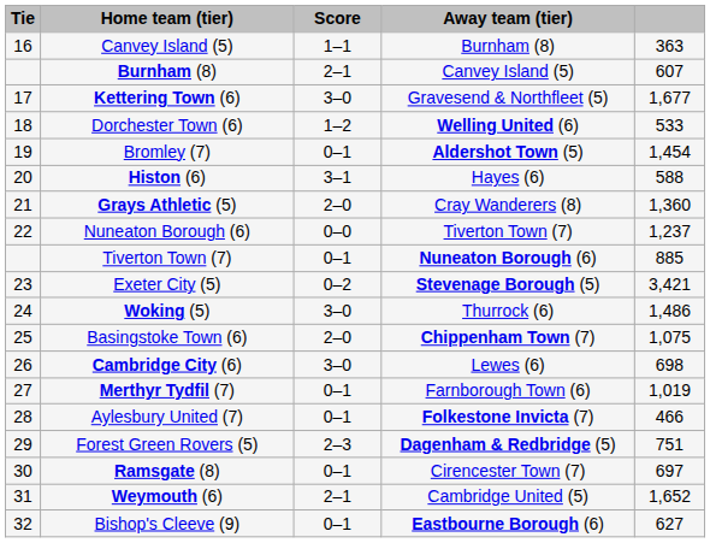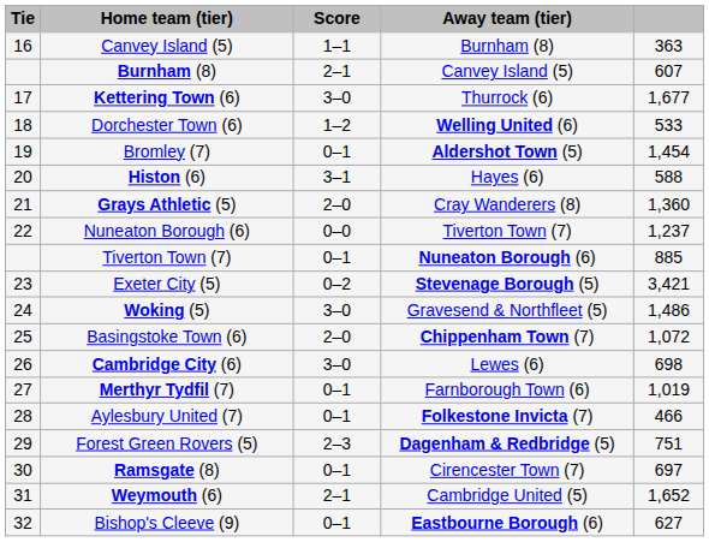 <table class="wikitable" style="width: 600px; background:WhiteSmoke; text-align:center; font-size:90%">
 <tr>
 <td scope="col" style="width:  5.00%; background:silver;"><strong>Tie</strong></td>
 <td scope="col" style="width: 36.25%; background:silver;"><strong>Home team (tier)</strong></td>
 <td scope="col" style="width: 12.50%; background:silver;"><strong>Score</strong></td>
 <td scope="col" style="width: 36.25%; background:silver;"><strong>Away team (tier)</strong></td>
 <td scope="col" style="width: 10.00%; background:silver;"><strong></strong></td>
 </tr>
 <tr>
 <td>16</td>
 <td><a href='#'>Canvey Island</a> (5)</td>
 <td>1–1</td>
 <td><a href='#'>Burnham</a> (8)</td>
 <td>363</td>
 </tr>
 <tr>
 <td><em></em></td>
 <td><strong><a href='#'>Burnham</a></strong> (8)</td>
 <td>2–1</td>
 <td><a href='#'>Canvey Island</a> (5)</td>
 <td>607</td>
 </tr>
 <tr>
 <td>17</td>
 <td><strong><a href='#'>Kettering Town</a></strong> (6)</td>
 <td>3–0</td>
-<td><a href='#'>Gravesend & Northfleet</a> (5)</td>
+<td><a href='#'>Thurrock</a> (6)</td>
 <td>1,677</td>
 </tr>
 <tr>
 <td>18</td>
 <td><a href='#'>Dorchester Town</a> (6)</td>
 <td>1–2</td>
 <td><strong><a href='#'>Welling United</a></strong> (6)</td>
 <td>533</td>
 </tr>
 <tr>
 <td>19</td>
 <td><a href='#'>Bromley</a> (7)</td>
 <td>0–1</td>
 <td><strong><a href='#'>Aldershot Town</a></strong> (5)</td>
 <td>1,454</td>
 </tr>
 <tr>
 <td>20</td>
 <td><strong><a href='#'>Histon</a></strong> (6)</td>
 <td>3–1</td>
 <td><a href='#'>Hayes</a> (6)</td>
 <td>588</td>
 </tr>
 <tr>
 <td>21</td>
 <td><strong><a href='#'>Grays Athletic</a></strong> (5)</td>
 <td>2–0</td>
 <td><a href='#'>Cray Wanderers</a> (8)</td>
 <td>1,360</td>
 </tr>
 <tr>
 <td>22</td>
 <td><a href='#'>Nuneaton Borough</a> (6)</td>
 <td>0–0</td>
 <td><a href='#'>Tiverton Town</a> (7)</td>
 <td>1,237</td>
 </tr>
 <tr>
 <td><em></em></td>
 <td><a href='#'>Tiverton Town</a> (7)</td>
 <td>0–1</td>
 <td><strong><a href='#'>Nuneaton Borough</a></strong> (6)</td>
 <td>885</td>
 </tr>
 <tr>
 <td>23</td>
 <td><a href='#'>Exeter City</a> (5)</td>
 <td>0–2</td>
 <td><strong><a href='#'>Stevenage Borough</a></strong> (5)</td>
 <td>3,421</td>
 </tr>
 <tr>
 <td>24</td>
 <td><strong><a href='#'>Woking</a></strong> (5)</td>
 <td>3–0</td>
-<td><a href='#'>Thurrock</a> (6)</td>
+<td><a href='#'>Gravesend & Northfleet</a> (5)</td>
 <td>1,486</td>
 </tr>
 <tr>
 <td>25</td>
 <td><a href='#'>Basingstoke Town</a> (6)</td>
 <td>2–0</td>
 <td><strong><a href='#'>Chippenham Town</a></strong> (7)</td>
-<td>1,075</td>
+<td>1,072</td>
 </tr>
 <tr>
 <td>26</td>
 <td><strong><a href='#'>Cambridge City</a></strong> (6)</td>
 <td>3–0</td>
 <td><a href='#'>Lewes</a> (6)</td>
 <td>698</td>
 </tr>
 <tr>
 <td>27</td>
 <td><strong><a href='#'>Merthyr Tydfil</a></strong> (7)</td>
 <td>0–1</td>
 <td><a href='#'>Farnborough Town</a> (6)</td>
 <td>1,019</td>
 </tr>
 <tr>
 <td>28</td>
 <td><a href='#'>Aylesbury United</a> (7)</td>
 <td>0–1</td>
 <td><strong><a href='#'>Folkestone Invicta</a></strong> (7)</td>
 <td>466</td>
 </tr>
 <tr>
 <td>29</td>
 <td><a href='#'>Forest Green Rovers</a> (5)</td>
 <td>2–3</td>
 <td><strong><a href='#'>Dagenham & Redbridge</a></strong> (5)</td>
 <td>751</td>
 </tr>
 <tr>
 <td>30</td>
 <td><strong><a href='#'>Ramsgate</a></strong> (8)</td>
 <td>0–1</td>
 <td><a href='#'>Cirencester Town</a> (7)</td>
 <td>697</td>
 </tr>
 <tr>
 <td>31</td>
 <td><strong><a href='#'>Weymouth</a></strong> (6)</td>
 <td>2–1</td>
 <td><a href='#'>Cambridge United</a> (5)</td>
 <td>1,652</td>
 </tr>
 <tr>
 <td>32</td>
 <td><a href='#'>Bishop's Cleeve</a> (9)</td>
 <td>0–1</td>
 <td><strong><a href='#'>Eastbourne Borough</a></strong> (6)</td>
 <td>627</td>
 </tr>
 </table>
